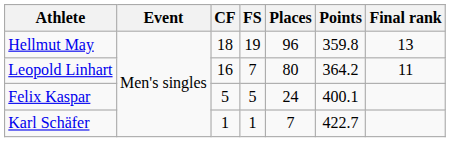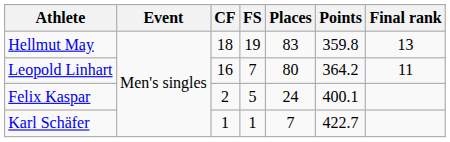 <table class="wikitable" border="1" style="font-size:90%">
 <tr>
 <th>Athlete</th>
 <th>Event</th>
 <th>CF</th>
 <th>FS</th>
 <th>Places</th>
 <th>Points</th>
 <th>Final rank</th>
 </tr>
 <tr align=center>
 <td align=left><a href='#'>Hellmut May</a></td>
 <td rowspan="4">Men's singles</td>
 <td>18</td>
 <td>19</td>
-<td>96</td>
+<td>83</td>
 <td>359.8</td>
 <td>13</td>
 </tr>
 <tr align=center>
 <td align=left><a href='#'>Leopold Linhart</a></td>
 <td>16</td>
 <td>7</td>
 <td>80</td>
 <td>364.2</td>
 <td>11</td>
 </tr>
 <tr align=center>
 <td align=left><a href='#'>Felix Kaspar</a></td>
-<td>5</td>
+<td>2</td>
 <td>5</td>
 <td>24</td>
 <td>400.1</td>
 <td></td>
 </tr>
 <tr align=center>
 <td align=left><a href='#'>Karl Schäfer</a></td>
 <td>1</td>
 <td>1</td>
 <td>7</td>
 <td>422.7</td>
 <td></td>
 </tr>
 </table>
